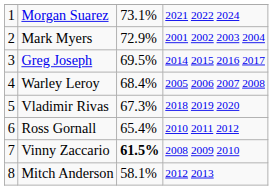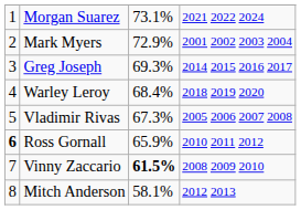 <table class="wikitable">
 <tr>
 </tr>
 <tr>
 <td>1</td>
 <td><a href='#'>Morgan Suarez</a></td>
 <td><abbr>73.1%</abbr></td>
 <td style="font-size:80%;"><a href='#'>2021</a> <a href='#'>2022</a> <a href='#'>2024</a></td>
 </tr>
 <tr>
 <td>2</td>
 <td>Mark Myers</td>
 <td><abbr>72.9%</abbr></td>
 <td style="font-size:80%;"><a href='#'>2001</a> <a href='#'>2002</a> <a href='#'>2003</a> <a href='#'>2004</a></td>
 </tr>
 <tr>
 <td>3</td>
 <td><a href='#'>Greg Joseph</a></td>
-<td><abbr>69.5%</abbr></td>
+<td><abbr>69.3%</abbr></td>
 <td style="font-size:80%;"><a href='#'>2014</a> <a href='#'>2015</a> <a href='#'>2016</a> <a href='#'>2017</a></td>
 </tr>
 <tr>
 <td>4</td>
 <td>Warley Leroy</td>
 <td><abbr>68.4%</abbr></td>
-<td style="font-size:80%;"><a href='#'>2005</a> <a href='#'>2006</a> <a href='#'>2007</a> <a href='#'>2008</a></td>
+<td style="font-size:80%;"><a href='#'>2018</a> <a href='#'>2019</a> <a href='#'>2020</a></td>
 </tr>
 <tr>
 <td>5</td>
 <td>Vladimir Rivas</td>
 <td><abbr>67.3%</abbr></td>
-<td style="font-size:80%;"><a href='#'>2018</a> <a href='#'>2019</a> <a href='#'>2020</a></td>
+<td style="font-size:80%;"><a href='#'>2005</a> <a href='#'>2006</a> <a href='#'>2007</a> <a href='#'>2008</a></td>
 </tr>
 <tr>
-<td>6</td>
+<td><strong>6</strong></td>
 <td>Ross Gornall</td>
-<td><abbr>65.4%</abbr></td>
+<td><abbr>65.9%</abbr></td>
 <td style="font-size:80%;"><a href='#'>2010</a> <a href='#'>2011</a> <a href='#'>2012</a></td>
 </tr>
 <tr>
 <td>7</td>
 <td>Vinny Zaccario</td>
 <td><strong><abbr>61.5%</abbr></strong></td>
 <td style="font-size:80%;"><a href='#'>2008</a> <a href='#'>2009</a> <a href='#'>2010</a></td>
 </tr>
 <tr>
 <td>8</td>
 <td>Mitch Anderson</td>
 <td><abbr>58.1%</abbr></td>
 <td style="font-size:80%;"><a href='#'>2012</a> <a href='#'>2013</a></td>
 </tr>
 </table>
